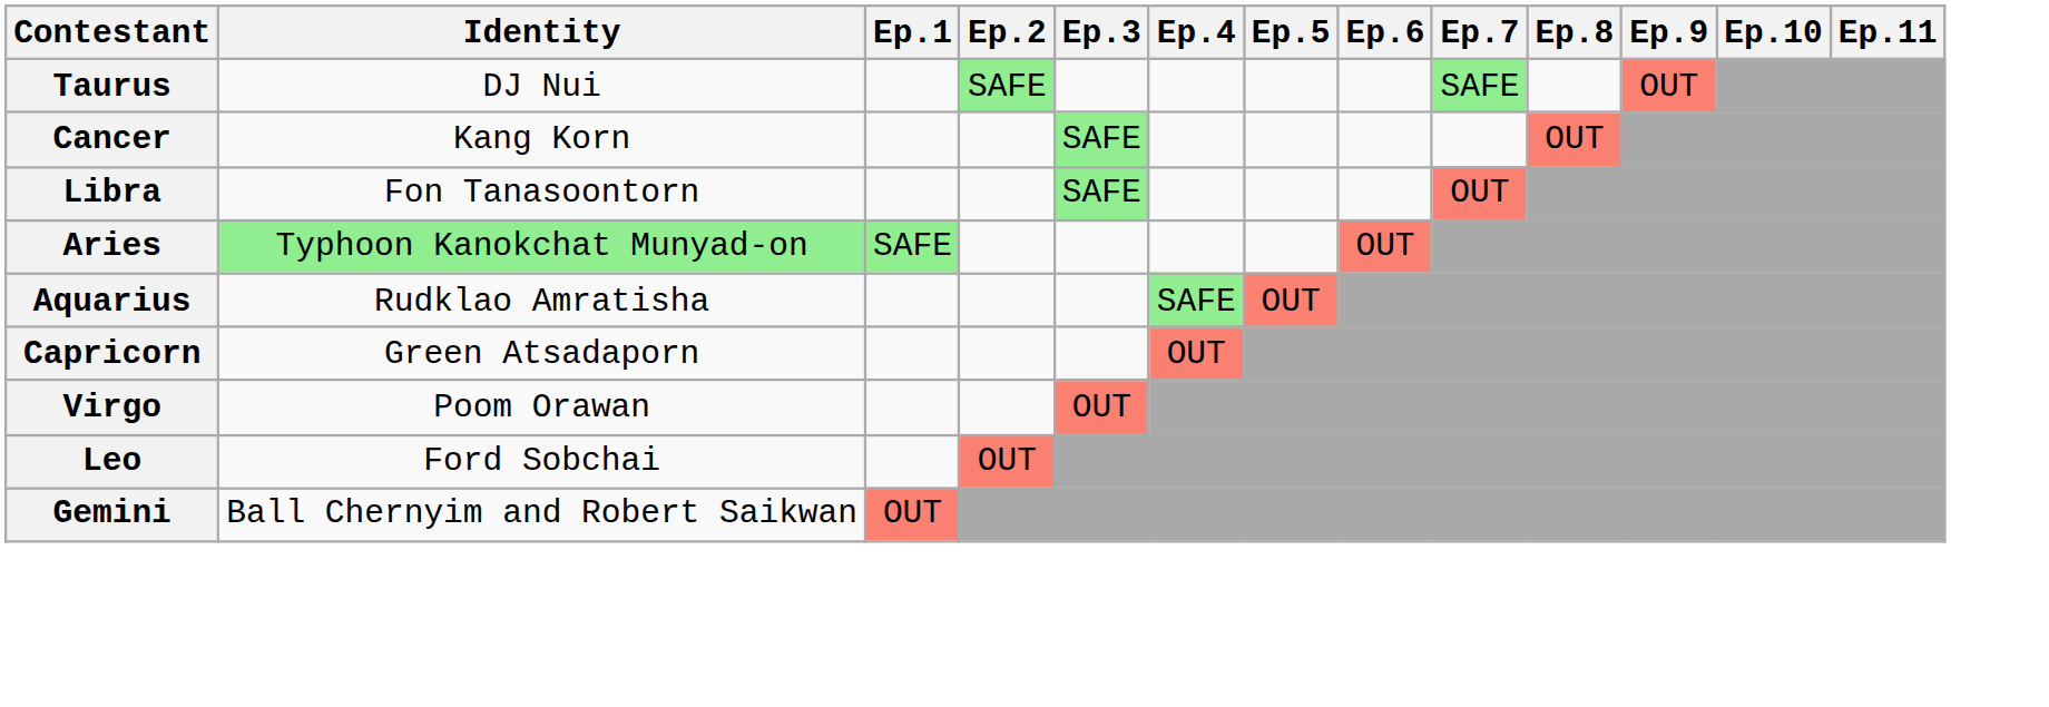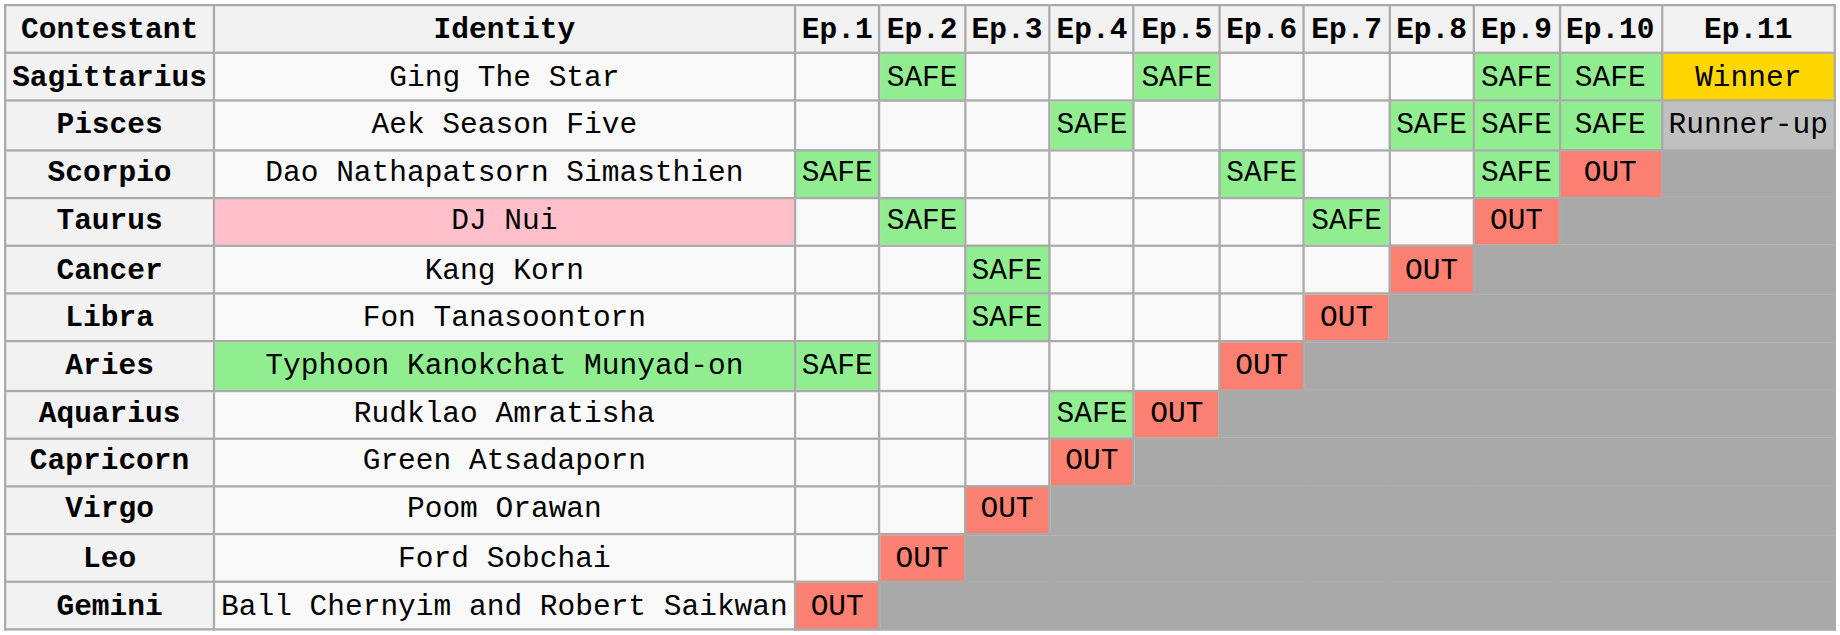 <table class="wikitable" style="text-align:center">
 <tr>
 <th>Contestant</th>
 <th>Identity</th>
 <th>Ep.1</th>
 <th>Ep.2</th>
 <th>Ep.3</th>
 <th>Ep.4</th>
 <th>Ep.5</th>
 <th>Ep.6</th>
 <th>Ep.7</th>
 <th>Ep.8</th>
 <th>Ep.9</th>
 <th>Ep.10</th>
 <th>Ep.11</th>
 </tr>
 <tr>
+<th>Sagittarius</th>
+<td>Ging The Star</td>
+<td></td>
+<td bgcolor="lightgreen">SAFE</td>
+<td></td>
+<td></td>
+<td bgcolor="lightgreen">SAFE</td>
+<td></td>
+<td></td>
+<td></td>
+<td bgcolor="lightgreen">SAFE</td>
+<td bgcolor="lightgreen">SAFE</td>
+<td bgcolor=gold>Winner</td>
+</tr>
+<tr>
+<th>Pisces</th>
+<td>Aek Season Five</td>
+<td></td>
+<td></td>
+<td></td>
+<td bgcolor="lightgreen">SAFE</td>
+<td></td>
+<td></td>
+<td></td>
+<td bgcolor="lightgreen">SAFE</td>
+<td bgcolor="lightgreen">SAFE</td>
+<td bgcolor="lightgreen">SAFE</td>
+<td bgcolor=silver>Runner-up</td>
+</tr>
+<tr>
+<th>Scorpio</th>
+<td>Dao Nathapatsorn Simasthien</td>
+<td bgcolor="lightgreen">SAFE</td>
+<td></td>
+<td></td>
+<td></td>
+<td></td>
+<td bgcolor="lightgreen">SAFE</td>
+<td></td>
+<td></td>
+<td bgcolor="lightgreen">SAFE</td>
+<td bgcolor="salmon">OUT</td>
+<td bgcolor="darkgrey"></td>
+</tr>
+<tr>
 <th>Taurus</th>
-<td>DJ Nui</td>
+<td style="background: pink;">DJ Nui</td>
 <td></td>
 <td bgcolor="lightgreen">SAFE</td>
 <td></td>
 <td></td>
 <td></td>
 <td></td>
 <td bgcolor="lightgreen">SAFE</td>
 <td></td>
 <td bgcolor="salmon">OUT</td>
 <td colspan="2" bgcolor="darkgrey"></td>
 </tr>
 <tr>
 <th>Cancer</th>
 <td>Kang Korn</td>
 <td></td>
 <td></td>
 <td bgcolor="lightgreen">SAFE</td>
 <td></td>
 <td></td>
 <td></td>
 <td></td>
 <td bgcolor="salmon">OUT</td>
 <td colspan="3" bgcolor="darkgrey"></td>
 </tr>
 <tr>
 <th>Libra</th>
 <td>Fon Tanasoontorn</td>
 <td></td>
 <td></td>
 <td bgcolor="lightgreen">SAFE</td>
 <td></td>
 <td></td>
 <td></td>
 <td bgcolor="salmon">OUT</td>
 <td colspan="4" bgcolor="darkgrey"></td>
 </tr>
 <tr>
 <th>Aries</th>
 <td style="background: lightgreen;">Typhoon Kanokchat Munyad-on</td>
 <td bgcolor="lightgreen">SAFE</td>
 <td></td>
 <td></td>
 <td></td>
 <td></td>
 <td bgcolor="salmon">OUT</td>
 <td colspan="5" bgcolor="darkgrey"></td>
 </tr>
 <tr>
 <th>Aquarius</th>
 <td>Rudklao Amratisha</td>
 <td></td>
 <td></td>
 <td></td>
 <td bgcolor="lightgreen">SAFE</td>
 <td bgcolor="salmon">OUT</td>
 <td colspan="6" bgcolor="darkgrey"></td>
 </tr>
 <tr>
 <th>Capricorn</th>
 <td>Green Atsadaporn</td>
 <td></td>
 <td></td>
 <td></td>
 <td bgcolor="salmon">OUT</td>
 <td colspan="7" bgcolor="darkgrey"></td>
 </tr>
 <tr>
 <th>Virgo</th>
 <td>Poom Orawan</td>
 <td></td>
 <td></td>
 <td bgcolor="salmon">OUT</td>
 <td colspan="8" bgcolor="darkgrey"></td>
 </tr>
 <tr>
 <th>Leo</th>
 <td>Ford Sobchai</td>
 <td></td>
 <td bgcolor="salmon">OUT</td>
 <td colspan="9" bgcolor="darkgrey"></td>
 </tr>
 <tr>
 <th>Gemini</th>
 <td>Ball Chernyim and Robert Saikwan</td>
 <td bgcolor="salmon">OUT</td>
 <td colspan="10" bgcolor="darkgrey"></td>
 </tr>
 </table>
